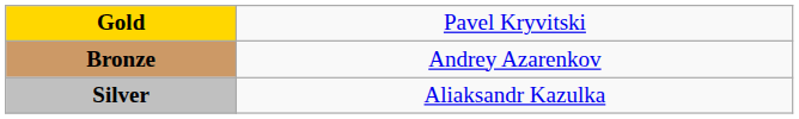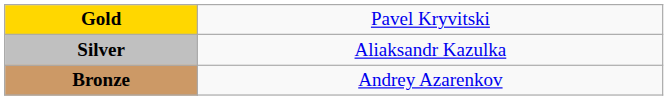 <table class="wikitable" style="text-align:center; " width="35%">
 <tr>
 <td bgcolor="gold"><strong>Gold</strong></td>
 <td><a href='#'>Pavel Kryvitski</a><br>  <small><em></em></small></td>
 </tr>
 <tr>
+<td bgcolor="silver"><strong>Silver</strong></td>
+<td><a href='#'>Aliaksandr Kazulka</a><br>  <small><em></em></small></td>
+</tr>
+<tr>
 <td bgcolor="CC9966"><strong>Bronze</strong></td>
 <td><a href='#'>Andrey Azarenkov</a><br>  <small><em></em></small></td>
 </tr>
-<tr>
-<td bgcolor="silver"><strong>Silver</strong></td>
-<td><a href='#'>Aliaksandr Kazulka</a><br>  <small><em></em></small></td>
-</tr>
 </table>
